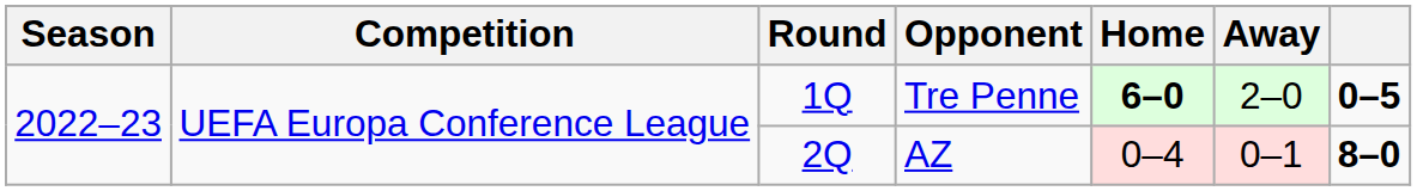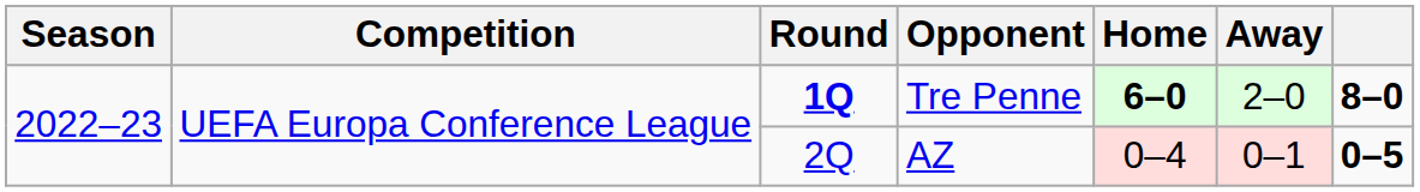 <table class="wikitable" style="text-align:center">
 <tr>
 <th>Season</th>
 <th>Competition</th>
 <th>Round</th>
 <th>Opponent</th>
 <th>Home</th>
 <th>Away</th>
 <th></th>
 </tr>
 <tr>
 <td rowspan=2><a href='#'>2022–23</a></td>
 <td rowspan=2><a href='#'>UEFA Europa Conference League</a></td>
-<td><a href='#'>1Q</a></td>
+<td><strong><a href='#'>1Q</a></strong></td>
 <td align="left"> <a href='#'>Tre Penne</a></td>
 <td style="text-align:center;" bgcolor="#ddffdd"><strong>6–0</strong></td>
 <td style="text-align:center;" bgcolor="#ddffdd">2–0</td>
-<td><strong>0–5</strong></td>
+<td><strong>8–0</strong></td>
 </tr>
 <tr>
 <td><a href='#'>2Q</a></td>
 <td align="left"> <a href='#'>AZ</a></td>
 <td style="text-align:center;" bgcolor="#ffdddd">0–4</td>
 <td style="text-align:center;" bgcolor="#ffdddd">0–1</td>
-<td><strong>8–0</strong></td>
+<td><strong>0–5</strong></td>
 </tr>
 </table>
